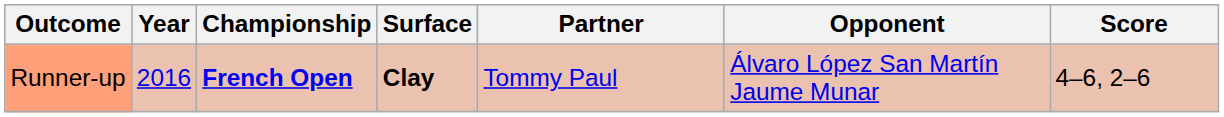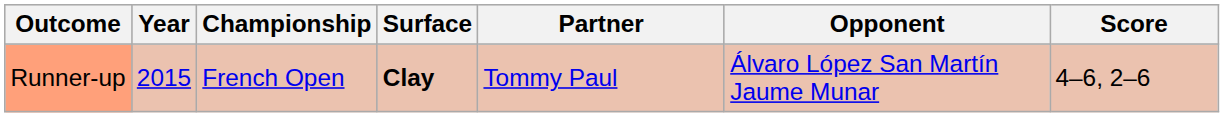 <table class="sortable wikitable" style=font-size:97%>
 <tr>
 <th>Outcome</th>
 <th>Year</th>
 <th width=100>Championship</th>
 <th>Surface</th>
 <th width=150>Partner</th>
 <th width=200>Opponent</th>
 <th width=100>Score</th>
 </tr>
 <tr style="background:#ebc2af;">
 <td style="background:#ffa07a;">Runner-up</td>
-<td><a href='#'>2016</a></td>
-<td><strong><a href='#'>French Open</a></strong></td>
+<td><a href='#'>2015</a></td>
+<td><a href='#'>French Open</a></td>
 <td><strong>Clay</strong></td>
 <td> <a href='#'>Tommy Paul</a></td>
 <td> <a href='#'>Álvaro López San Martín</a> <br>  <a href='#'>Jaume Munar</a></td>
 <td>4–6, 2–6</td>
 </tr>
 </table>
